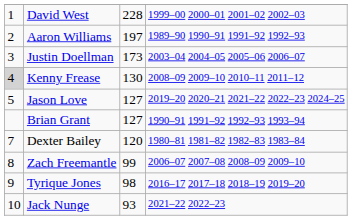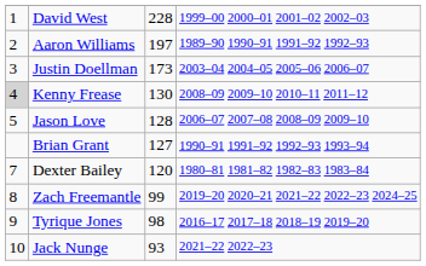 <table class="wikitable">
 <tr>
 </tr>
 <tr>
 <td>1</td>
 <td><a href='#'>David West</a></td>
 <td>228</td>
 <td style="font-size:80%;"><a href='#'>1999–00</a> <a href='#'>2000–01</a> <a href='#'>2001–02</a> <a href='#'>2002–03</a></td>
 </tr>
 <tr>
 <td>2</td>
 <td><a href='#'>Aaron Williams</a></td>
 <td>197</td>
 <td style="font-size:80%;"><a href='#'>1989–90</a> <a href='#'>1990–91</a> <a href='#'>1991–92</a> <a href='#'>1992–93</a></td>
 </tr>
 <tr>
 <td>3</td>
 <td><a href='#'>Justin Doellman</a></td>
 <td>173</td>
 <td style="font-size:80%;"><a href='#'>2003–04</a> <a href='#'>2004–05</a> <a href='#'>2005–06</a> <a href='#'>2006–07</a></td>
 </tr>
 <tr>
 <td style="background: lightgrey;">4</td>
 <td><a href='#'>Kenny Frease</a></td>
 <td>130</td>
 <td style="font-size:80%;"><a href='#'>2008–09</a> <a href='#'>2009–10</a> <a href='#'>2010–11</a> <a href='#'>2011–12</a></td>
 </tr>
 <tr>
 <td>5</td>
 <td><a href='#'>Jason Love</a></td>
-<td>127</td>
-<td style="font-size:80%;"><a href='#'>2019–20</a> <a href='#'>2020–21</a> <a href='#'>2021–22</a> <a href='#'>2022–23</a> <a href='#'>2024–25</a></td>
+<td>128</td>
+<td style="font-size:80%;"><a href='#'>2006–07</a> <a href='#'>2007–08</a> <a href='#'>2008–09</a> <a href='#'>2009–10</a></td>
 </tr>
 <tr>
 <td></td>
 <td><a href='#'>Brian Grant</a></td>
 <td>127</td>
 <td style="font-size:80%;"><a href='#'>1990–91</a> <a href='#'>1991–92</a> <a href='#'>1992–93</a> <a href='#'>1993–94</a></td>
 </tr>
 <tr>
 <td>7</td>
 <td>Dexter Bailey</td>
 <td>120</td>
 <td style="font-size:80%;"><a href='#'>1980–81</a> <a href='#'>1981–82</a> <a href='#'>1982–83</a> <a href='#'>1983–84</a></td>
 </tr>
 <tr>
 <td>8</td>
 <td><a href='#'>Zach Freemantle</a></td>
 <td>99</td>
-<td style="font-size:80%;"><a href='#'>2006–07</a> <a href='#'>2007–08</a> <a href='#'>2008–09</a> <a href='#'>2009–10</a></td>
+<td style="font-size:80%;"><a href='#'>2019–20</a> <a href='#'>2020–21</a> <a href='#'>2021–22</a> <a href='#'>2022–23</a> <a href='#'>2024–25</a></td>
 </tr>
 <tr>
 <td>9</td>
 <td><a href='#'>Tyrique Jones</a></td>
 <td>98</td>
 <td style="font-size:80%;"><a href='#'>2016–17</a> <a href='#'>2017–18</a> <a href='#'>2018–19</a> <a href='#'>2019–20</a></td>
 </tr>
 <tr>
 <td>10</td>
 <td><a href='#'>Jack Nunge</a></td>
 <td>93</td>
 <td style="font-size:80%;"><a href='#'>2021–22</a> <a href='#'>2022–23</a></td>
 </tr>
 </table>
